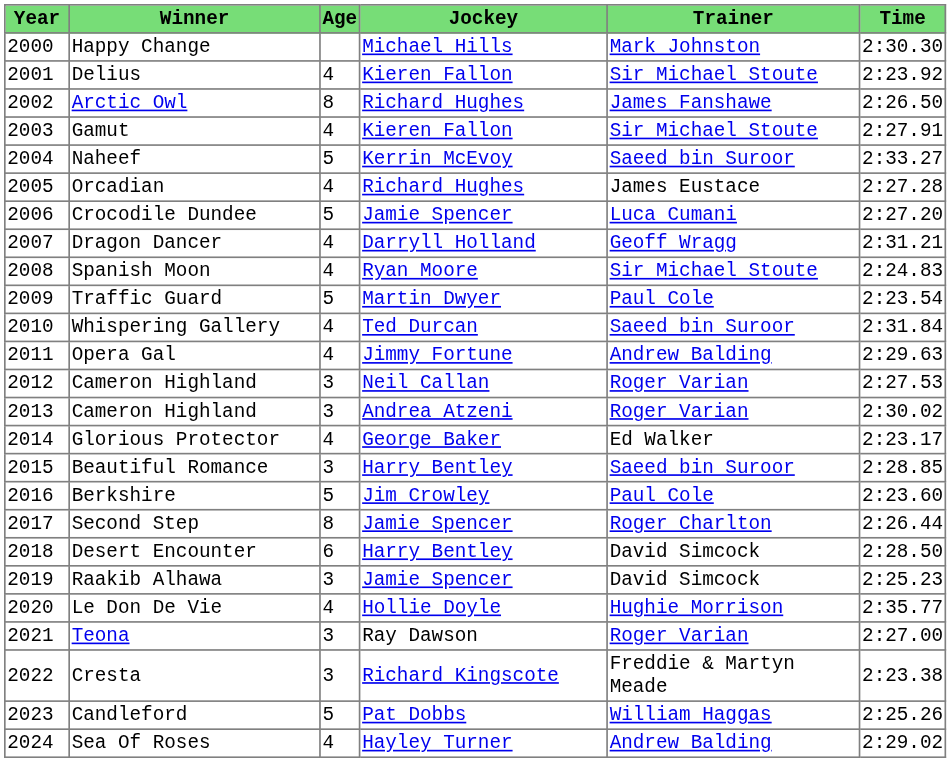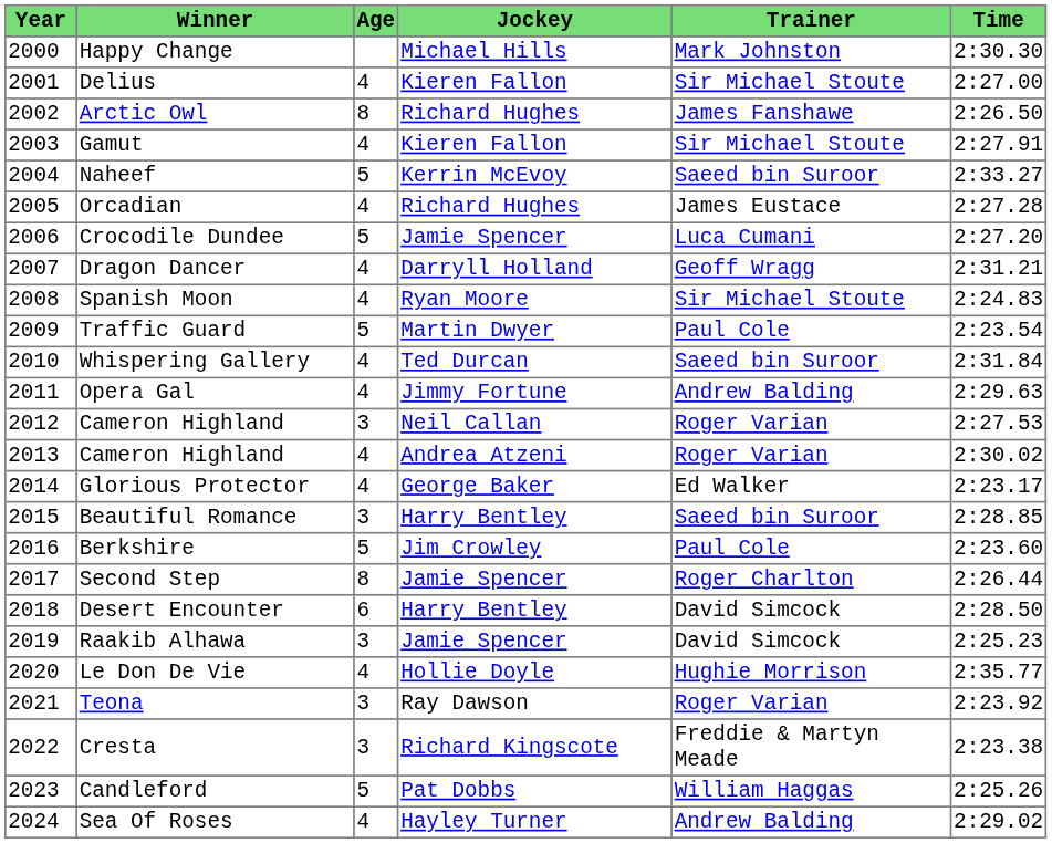 <table class = "sortable" | border="1" style="border-collapse: collapse; font-size:90%">
 <tr bgcolor="#77dd77" align="center">
 <th style="width:36px;">Year</th>
 <th style="width:149px;">Winner</th>
 <th>Age</th>
 <th style="width:147px;">Jockey</th>
 <th style="width:150px;">Trainer</th>
 <th>Time</th>
 </tr>
 <tr>
 <td>2000</td>
 <td>Happy Change</td>
 <td></td>
 <td><a href='#'>Michael Hills</a></td>
 <td><a href='#'>Mark Johnston</a></td>
 <td>2:30.30</td>
 </tr>
 <tr>
 <td>2001</td>
 <td>Delius</td>
 <td>4</td>
 <td><a href='#'>Kieren Fallon</a></td>
 <td><a href='#'>Sir Michael Stoute</a></td>
-<td>2:23.92</td>
+<td>2:27.00</td>
 </tr>
 <tr>
 <td>2002</td>
 <td><a href='#'>Arctic Owl</a></td>
 <td>8</td>
 <td><a href='#'>Richard Hughes</a></td>
 <td><a href='#'>James Fanshawe</a></td>
 <td>2:26.50</td>
 </tr>
 <tr>
 <td>2003</td>
 <td>Gamut</td>
 <td>4</td>
 <td><a href='#'>Kieren Fallon</a></td>
 <td><a href='#'>Sir Michael Stoute</a></td>
 <td>2:27.91</td>
 </tr>
 <tr>
 <td>2004</td>
 <td>Naheef</td>
 <td>5</td>
 <td><a href='#'>Kerrin McEvoy</a></td>
 <td><a href='#'>Saeed bin Suroor</a></td>
 <td>2:33.27</td>
 </tr>
 <tr>
 <td>2005</td>
 <td>Orcadian</td>
 <td>4</td>
 <td><a href='#'>Richard Hughes</a></td>
 <td>James Eustace</td>
 <td>2:27.28</td>
 </tr>
 <tr>
 <td>2006</td>
 <td>Crocodile Dundee</td>
 <td>5</td>
 <td><a href='#'>Jamie Spencer</a></td>
 <td><a href='#'>Luca Cumani</a></td>
 <td>2:27.20</td>
 </tr>
 <tr>
 <td>2007</td>
 <td>Dragon Dancer</td>
 <td>4</td>
 <td><a href='#'>Darryll Holland</a></td>
 <td><a href='#'>Geoff Wragg</a></td>
 <td>2:31.21</td>
 </tr>
 <tr>
 <td>2008</td>
 <td>Spanish Moon</td>
 <td>4</td>
 <td><a href='#'>Ryan Moore</a></td>
 <td><a href='#'>Sir Michael Stoute</a></td>
 <td>2:24.83</td>
 </tr>
 <tr>
 <td>2009</td>
 <td>Traffic Guard</td>
 <td>5</td>
 <td><a href='#'>Martin Dwyer</a></td>
 <td><a href='#'>Paul Cole</a></td>
 <td>2:23.54</td>
 </tr>
 <tr>
 <td>2010</td>
 <td>Whispering Gallery</td>
 <td>4</td>
 <td><a href='#'>Ted Durcan</a></td>
 <td><a href='#'>Saeed bin Suroor</a></td>
 <td>2:31.84</td>
 </tr>
 <tr>
 <td>2011</td>
 <td>Opera Gal</td>
 <td>4</td>
 <td><a href='#'>Jimmy Fortune</a></td>
 <td><a href='#'>Andrew Balding</a></td>
 <td>2:29.63</td>
 </tr>
 <tr>
 <td>2012</td>
 <td>Cameron Highland</td>
 <td>3</td>
 <td><a href='#'>Neil Callan</a></td>
 <td><a href='#'>Roger Varian</a></td>
 <td>2:27.53</td>
 </tr>
 <tr>
 <td>2013</td>
 <td>Cameron Highland</td>
-<td>3</td>
+<td>4</td>
 <td><a href='#'>Andrea Atzeni</a></td>
 <td><a href='#'>Roger Varian</a></td>
 <td>2:30.02</td>
 </tr>
 <tr>
 <td>2014</td>
 <td>Glorious Protector</td>
 <td>4</td>
 <td><a href='#'>George Baker</a></td>
 <td>Ed Walker</td>
 <td>2:23.17</td>
 </tr>
 <tr>
 <td>2015</td>
 <td>Beautiful Romance</td>
 <td>3</td>
 <td><a href='#'>Harry Bentley</a></td>
 <td><a href='#'>Saeed bin Suroor</a></td>
 <td>2:28.85</td>
 </tr>
 <tr>
 <td>2016</td>
 <td>Berkshire</td>
 <td>5</td>
 <td><a href='#'>Jim Crowley</a></td>
 <td><a href='#'>Paul Cole</a></td>
 <td>2:23.60</td>
 </tr>
 <tr>
 <td>2017</td>
 <td>Second Step</td>
 <td>8</td>
 <td><a href='#'>Jamie Spencer</a></td>
 <td><a href='#'>Roger Charlton</a></td>
 <td>2:26.44</td>
 </tr>
 <tr>
 <td>2018</td>
 <td>Desert Encounter</td>
 <td>6</td>
 <td><a href='#'>Harry Bentley</a></td>
 <td>David Simcock</td>
 <td>2:28.50</td>
 </tr>
 <tr>
 <td>2019</td>
 <td>Raakib Alhawa</td>
 <td>3</td>
 <td><a href='#'>Jamie Spencer</a></td>
 <td>David Simcock</td>
 <td>2:25.23</td>
 </tr>
 <tr>
 <td>2020</td>
 <td>Le Don De Vie</td>
 <td>4</td>
 <td><a href='#'>Hollie Doyle</a></td>
 <td><a href='#'>Hughie Morrison</a></td>
 <td>2:35.77</td>
 </tr>
 <tr>
 <td>2021</td>
 <td><a href='#'>Teona</a></td>
 <td>3</td>
 <td>Ray Dawson</td>
 <td><a href='#'>Roger Varian</a></td>
-<td>2:27.00</td>
+<td>2:23.92</td>
 </tr>
 <tr>
 <td>2022</td>
 <td>Cresta</td>
 <td>3</td>
 <td><a href='#'>Richard Kingscote</a></td>
 <td>Freddie & Martyn Meade</td>
 <td>2:23.38</td>
 </tr>
 <tr>
 <td>2023</td>
 <td>Candleford</td>
 <td>5</td>
 <td><a href='#'>Pat Dobbs</a></td>
 <td><a href='#'>William Haggas</a></td>
 <td>2:25.26</td>
 </tr>
 <tr>
 <td>2024</td>
 <td>Sea Of Roses</td>
 <td>4</td>
 <td><a href='#'>Hayley Turner</a></td>
 <td><a href='#'>Andrew Balding</a></td>
 <td>2:29.02</td>
 </tr>
 </table>
